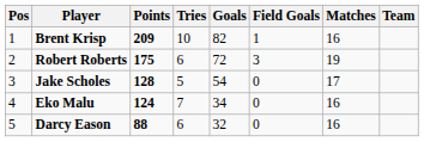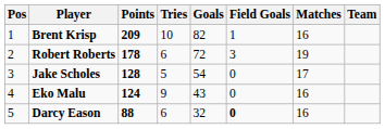 <table class="wikitable">
 <tr>
 <th>Pos</th>
 <th>Player</th>
 <th>Points</th>
 <th>Tries</th>
 <th>Goals</th>
 <th>Field Goals</th>
 <th>Matches</th>
 <th>Team</th>
 </tr>
 <tr>
 <td>1</td>
 <td><strong>Brent Krisp</strong></td>
 <td><strong>209</strong></td>
 <td>10</td>
 <td>82</td>
 <td>1</td>
 <td>16</td>
 <td></td>
 </tr>
 <tr>
 <td>2</td>
 <td><strong>Robert Roberts</strong></td>
-<td><strong>175</strong></td>
+<td><strong>178</strong></td>
 <td>6</td>
 <td>72</td>
 <td>3</td>
 <td>19</td>
 <td></td>
 </tr>
 <tr>
 <td>3</td>
 <td><strong>Jake Scholes</strong></td>
 <td><strong>128</strong></td>
 <td>5</td>
 <td>54</td>
 <td>0</td>
 <td>17</td>
 <td></td>
 </tr>
 <tr>
 <td>4</td>
 <td><strong>Eko Malu</strong></td>
 <td><strong>124</strong></td>
-<td>7</td>
-<td>34</td>
+<td>9</td>
+<td>43</td>
 <td>0</td>
 <td>16</td>
 <td></td>
 </tr>
 <tr>
 <td>5</td>
 <td><strong>Darcy Eason</strong></td>
 <td><strong>88</strong></td>
 <td>6</td>
 <td>32</td>
-<td>0</td>
+<td><strong>0</strong></td>
 <td>16</td>
 <td></td>
 </tr>
 </table>
